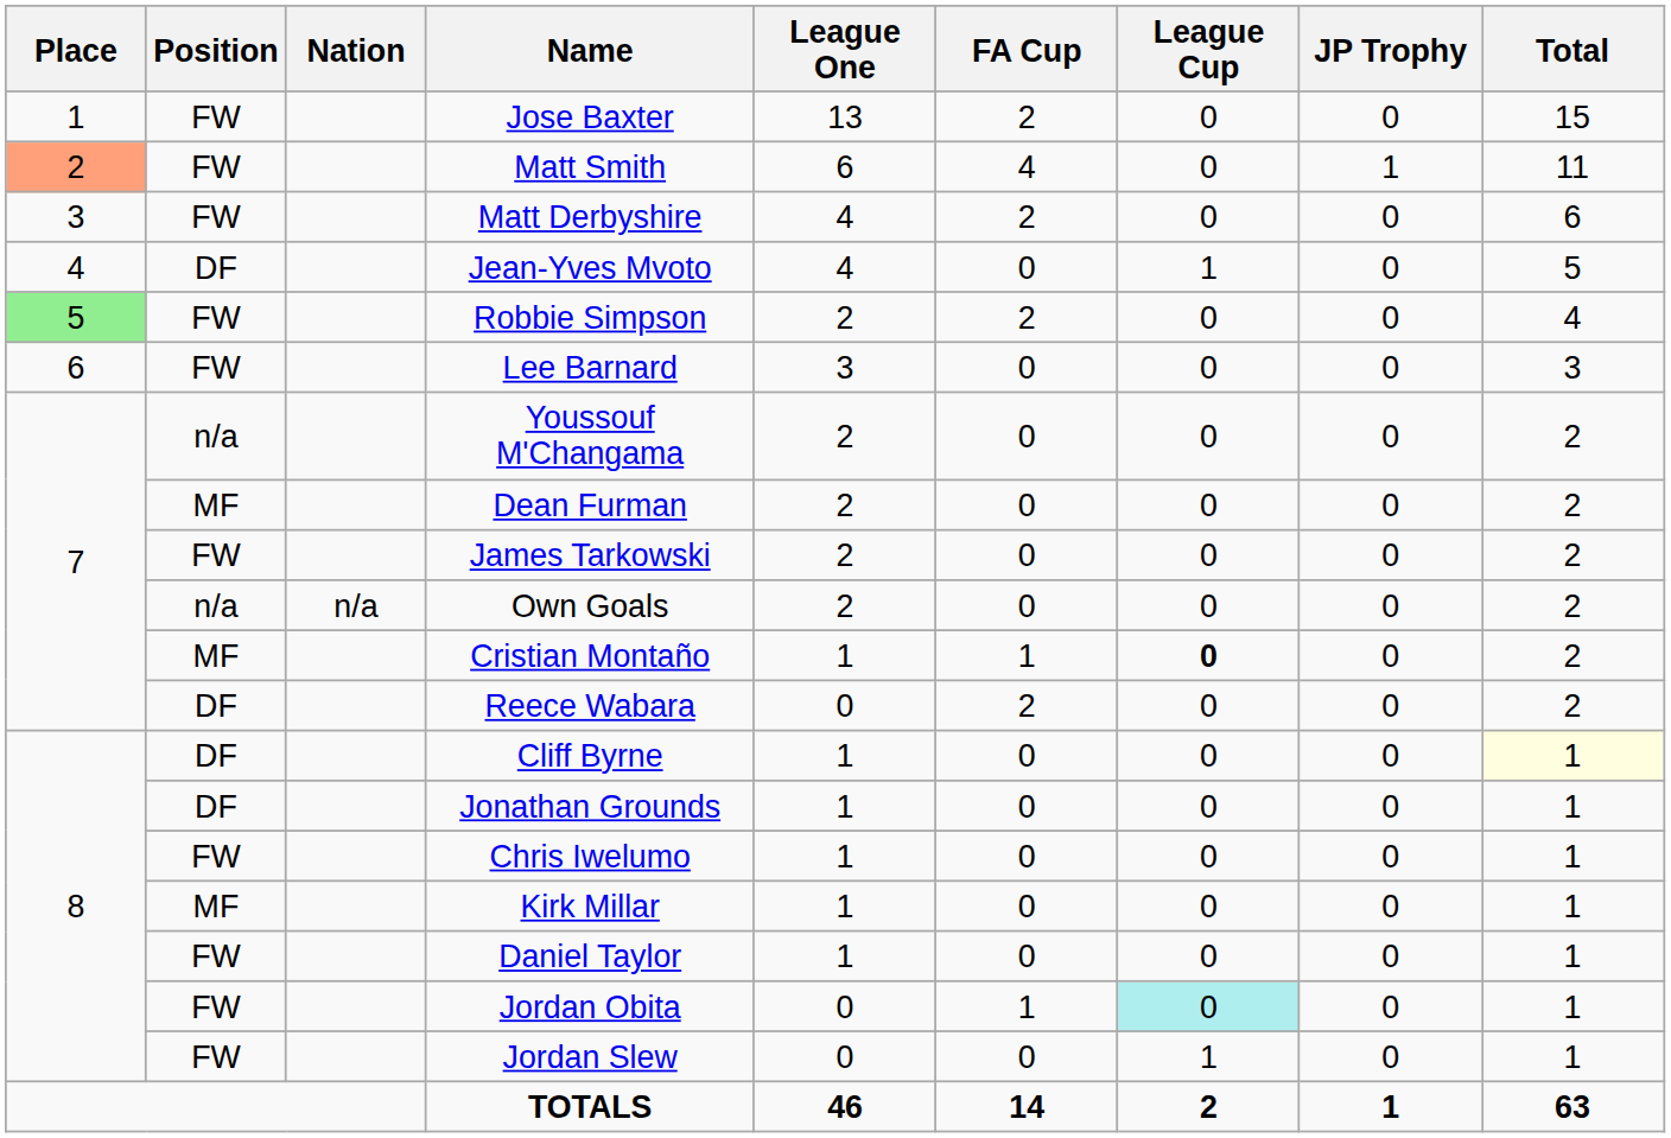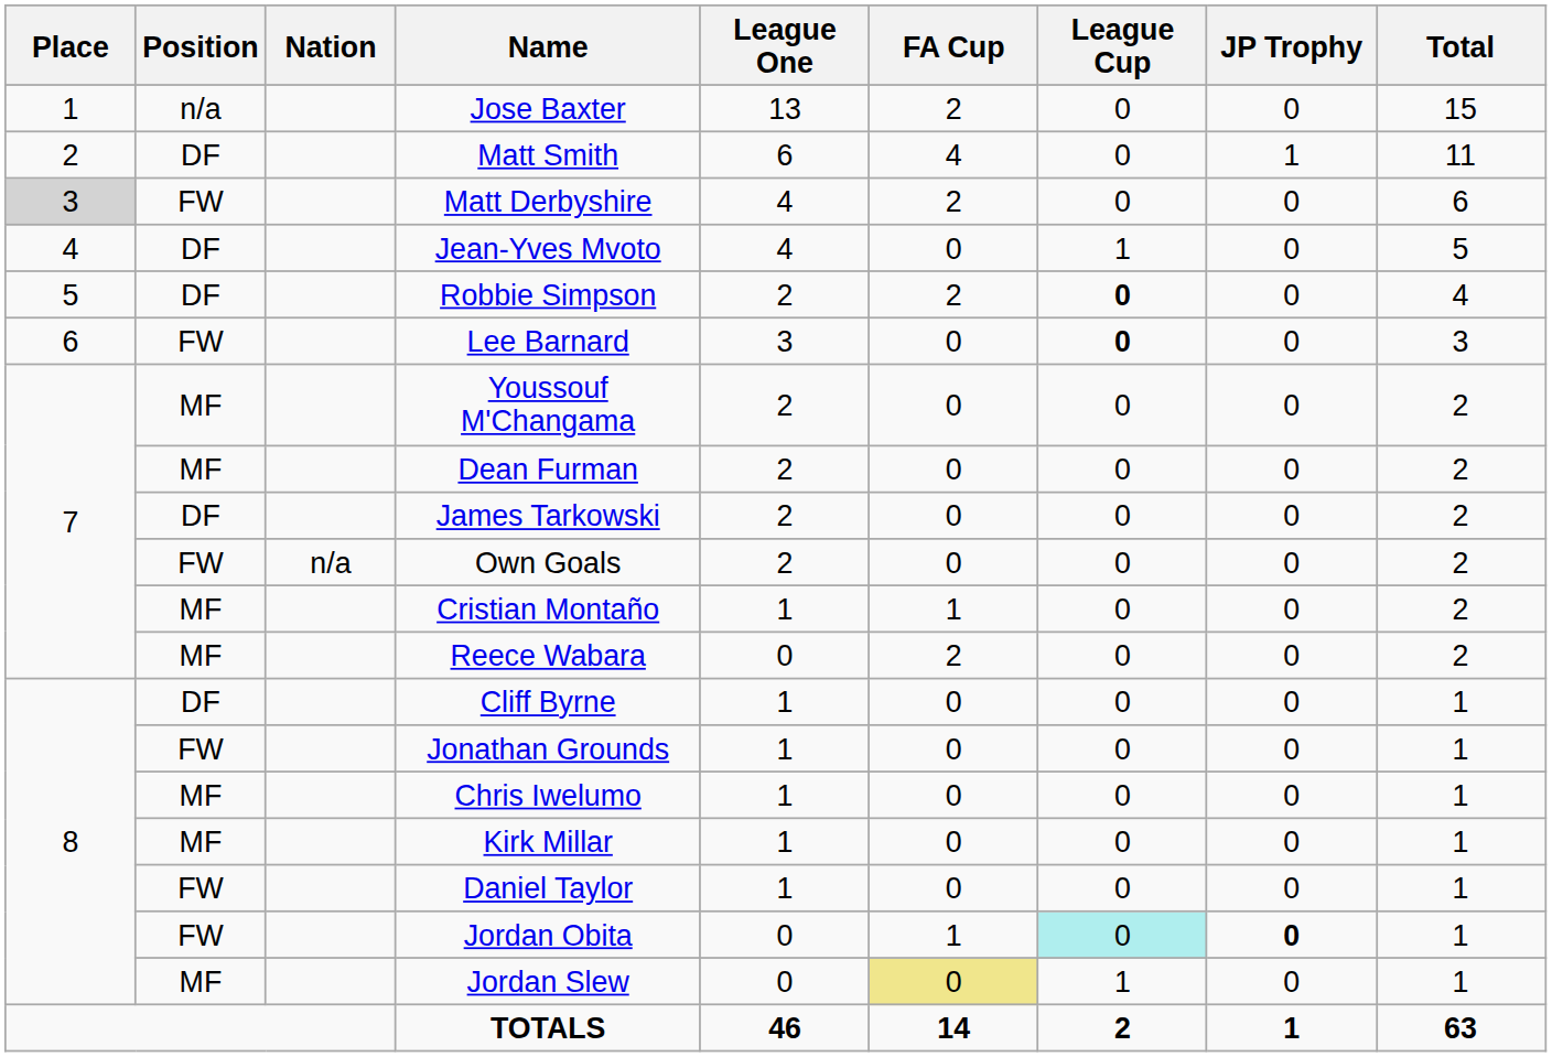 <table class="wikitable" style="font-size: 95%; text-align: center;">
 <tr>
 <th width=60>Place</th>
 <th width=60>Position</th>
 <th width=60>Nation</th>
 <th width=150>Name</th>
 <th width=80>League One</th>
 <th width=80>FA Cup</th>
 <th width=80>League Cup</th>
 <th width=80>JP Trophy</th>
 <th width=80><strong>Total</strong></th>
 </tr>
 <tr>
 <td>1</td>
-<td>FW</td>
+<td>n/a</td>
 <td></td>
 <td><a href='#'>Jose Baxter</a></td>
 <td>13</td>
 <td>2</td>
 <td>0</td>
 <td>0</td>
 <td>15</td>
 </tr>
 <tr>
-<td rowspan=1 style="background: lightsalmon;">2</td>
-<td>FW</td>
+<td rowspan=1>2</td>
+<td>DF</td>
 <td></td>
 <td><a href='#'>Matt Smith</a></td>
 <td>6</td>
 <td>4</td>
 <td>0</td>
 <td>1</td>
 <td>11</td>
 </tr>
 <tr>
-<td rowspan=1>3</td>
+<td rowspan=1 style="background: lightgrey;">3</td>
 <td>FW</td>
 <td></td>
 <td><a href='#'>Matt Derbyshire</a></td>
 <td>4</td>
 <td>2</td>
 <td>0</td>
 <td>0</td>
 <td>6</td>
 </tr>
 <tr>
 <td rowspan=1>4</td>
 <td>DF</td>
 <td></td>
 <td><a href='#'>Jean-Yves Mvoto</a></td>
 <td>4</td>
 <td>0</td>
 <td>1</td>
 <td>0</td>
 <td>5</td>
 </tr>
 <tr>
-<td rowspan=1 style="background: lightgreen;">5</td>
-<td>FW</td>
+<td rowspan=1>5</td>
+<td>DF</td>
 <td></td>
 <td><a href='#'>Robbie Simpson</a></td>
 <td>2</td>
 <td>2</td>
-<td>0</td>
+<td><strong>0</strong></td>
 <td>0</td>
 <td>4</td>
 </tr>
 <tr>
 <td rowspan=1>6</td>
 <td>FW</td>
 <td></td>
 <td><a href='#'>Lee Barnard</a></td>
 <td>3</td>
 <td>0</td>
-<td>0</td>
+<td><strong>0</strong></td>
 <td>0</td>
 <td>3</td>
 </tr>
 <tr>
 <td rowspan=6>7</td>
-<td>n/a</td>
+<td>MF</td>
 <td></td>
 <td><a href='#'>Youssouf M'Changama</a></td>
 <td>2</td>
 <td>0</td>
 <td>0</td>
 <td>0</td>
 <td>2</td>
 </tr>
 <tr>
 <td>MF</td>
 <td></td>
 <td><a href='#'>Dean Furman</a></td>
 <td>2</td>
 <td>0</td>
 <td>0</td>
 <td>0</td>
 <td>2</td>
 </tr>
 <tr>
-<td>FW</td>
+<td>DF</td>
 <td></td>
 <td><a href='#'>James Tarkowski</a></td>
 <td>2</td>
 <td>0</td>
 <td>0</td>
 <td>0</td>
 <td>2</td>
 </tr>
 <tr>
-<td>n/a</td>
+<td>FW</td>
 <td>n/a</td>
 <td>Own Goals</td>
 <td>2</td>
 <td>0</td>
 <td>0</td>
 <td>0</td>
 <td>2</td>
 </tr>
 <tr>
 <td>MF</td>
 <td></td>
 <td><a href='#'>Cristian Montaño</a></td>
 <td>1</td>
 <td>1</td>
-<td><strong>0</strong></td>
+<td>0</td>
 <td>0</td>
 <td>2</td>
 </tr>
 <tr>
-<td>DF</td>
+<td>MF</td>
 <td></td>
 <td><a href='#'>Reece Wabara</a></td>
 <td>0</td>
 <td>2</td>
 <td>0</td>
 <td>0</td>
 <td>2</td>
 </tr>
 <tr>
 <td rowspan=7>8</td>
 <td>DF</td>
 <td></td>
 <td><a href='#'>Cliff Byrne</a></td>
 <td>1</td>
 <td>0</td>
 <td>0</td>
 <td>0</td>
-<td style="background: lightyellow;">1</td>
+<td>1</td>
 </tr>
 <tr>
-<td>DF</td>
+<td>FW</td>
 <td></td>
 <td><a href='#'>Jonathan Grounds</a></td>
 <td>1</td>
 <td>0</td>
 <td>0</td>
 <td>0</td>
 <td>1</td>
 </tr>
 <tr>
-<td>FW</td>
+<td>MF</td>
 <td></td>
 <td><a href='#'>Chris Iwelumo</a></td>
 <td>1</td>
 <td>0</td>
 <td>0</td>
 <td>0</td>
 <td>1</td>
 </tr>
 <tr>
 <td>MF</td>
 <td></td>
 <td><a href='#'>Kirk Millar</a></td>
 <td>1</td>
 <td>0</td>
 <td>0</td>
 <td>0</td>
 <td>1</td>
 </tr>
 <tr>
 <td>FW</td>
 <td></td>
 <td><a href='#'>Daniel Taylor</a></td>
 <td>1</td>
 <td>0</td>
 <td>0</td>
 <td>0</td>
 <td>1</td>
 </tr>
 <tr>
 <td>FW</td>
 <td></td>
 <td><a href='#'>Jordan Obita</a></td>
 <td>0</td>
 <td>1</td>
 <td style="background: paleturquoise;">0</td>
-<td>0</td>
+<td><strong>0</strong></td>
 <td>1</td>
 </tr>
 <tr>
-<td>FW</td>
+<td>MF</td>
 <td></td>
 <td><a href='#'>Jordan Slew</a></td>
 <td>0</td>
-<td>0</td>
+<td style="background: khaki;">0</td>
 <td>1</td>
 <td>0</td>
 <td>1</td>
 </tr>
 <tr>
 <td colspan="3"></td>
 <td><strong>TOTALS</strong></td>
 <td><strong>46</strong></td>
 <td><strong>14</strong></td>
 <td><strong>2</strong></td>
 <td><strong>1</strong></td>
 <td><strong>63</strong></td>
 </tr>
 </table>
